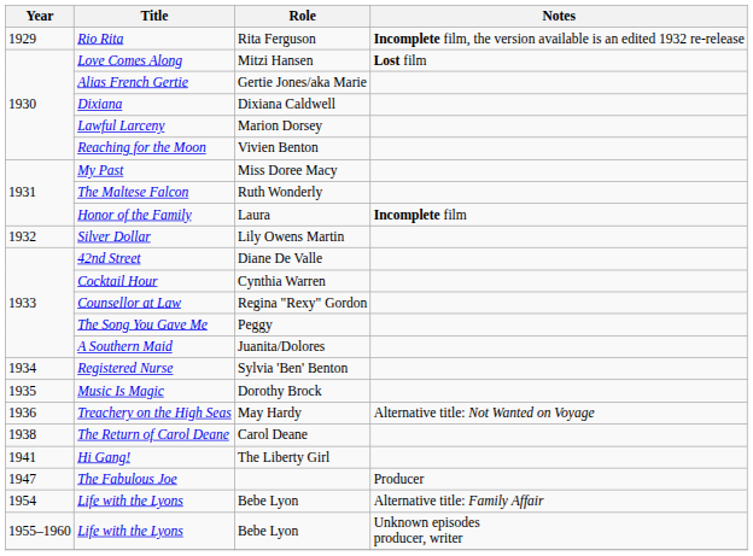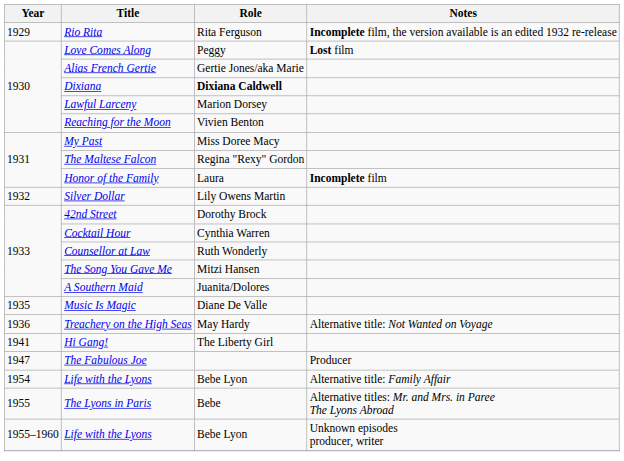 <table class="wikitable sortable">
 <tr>
 <th>Year</th>
 <th>Title</th>
 <th>Role</th>
 <th class="unsortable">Notes</th>
 </tr>
 <tr>
 <td>1929</td>
 <td><em><a href='#'>Rio Rita</a></em></td>
 <td>Rita Ferguson</td>
 <td><strong>Incomplete</strong> film, the version available is an edited 1932 re-release</td>
 </tr>
 <tr>
 <td rowspan=5>1930</td>
 <td><em><a href='#'>Love Comes Along</a></em></td>
-<td>Mitzi Hansen</td>
+<td>Peggy</td>
 <td><strong>Lost</strong> film</td>
 </tr>
 <tr>
 <td><em><a href='#'>Alias French Gertie</a></em></td>
 <td>Gertie Jones/aka Marie</td>
 <td></td>
 </tr>
 <tr>
 <td><em><a href='#'>Dixiana</a></em></td>
-<td>Dixiana Caldwell</td>
+<td><strong>Dixiana Caldwell</strong></td>
 <td></td>
 </tr>
 <tr>
 <td><em><a href='#'>Lawful Larceny</a></em></td>
 <td>Marion Dorsey</td>
 <td></td>
 </tr>
 <tr>
 <td><em><a href='#'>Reaching for the Moon</a></em></td>
 <td>Vivien Benton</td>
 <td></td>
 </tr>
 <tr>
 <td rowspan=3>1931</td>
 <td><em><a href='#'>My Past</a></em></td>
 <td>Miss Doree Macy</td>
 <td></td>
 </tr>
 <tr>
 <td><em><a href='#'>The Maltese Falcon</a></em></td>
-<td>Ruth Wonderly</td>
+<td>Regina "Rexy" Gordon</td>
 <td></td>
 </tr>
 <tr>
 <td><em><a href='#'>Honor of the Family</a></em></td>
 <td>Laura</td>
 <td><strong>Incomplete</strong> film</td>
 </tr>
 <tr>
 <td>1932</td>
 <td><em><a href='#'>Silver Dollar</a></em></td>
 <td>Lily Owens Martin</td>
 <td></td>
 </tr>
 <tr>
 <td rowspan=5>1933</td>
 <td><em><a href='#'>42nd Street</a></em></td>
-<td>Diane De Valle</td>
+<td>Dorothy Brock</td>
 <td></td>
 </tr>
 <tr>
 <td><em><a href='#'>Cocktail Hour</a></em></td>
 <td>Cynthia Warren</td>
 <td></td>
 </tr>
 <tr>
 <td><em><a href='#'>Counsellor at Law</a></em></td>
-<td>Regina "Rexy" Gordon</td>
+<td>Ruth Wonderly</td>
 <td></td>
 </tr>
 <tr>
 <td><em><a href='#'>The Song You Gave Me</a></em></td>
-<td>Peggy</td>
+<td>Mitzi Hansen</td>
 <td></td>
 </tr>
 <tr>
 <td><em><a href='#'>A Southern Maid</a></em></td>
 <td>Juanita/Dolores</td>
 <td></td>
 </tr>
 <tr>
-<td>1934</td>
-<td><em><a href='#'>Registered Nurse</a></em></td>
-<td>Sylvia 'Ben' Benton</td>
-<td></td>
-</tr>
-<tr>
 <td>1935</td>
 <td><em><a href='#'>Music Is Magic</a></em></td>
-<td>Dorothy Brock</td>
+<td>Diane De Valle</td>
 <td></td>
 </tr>
 <tr>
 <td>1936</td>
 <td><em><a href='#'>Treachery on the High Seas</a></em></td>
 <td>May Hardy</td>
 <td>Alternative title: <em>Not Wanted on Voyage</em></td>
-</tr>
-<tr>
-<td>1938</td>
-<td><em><a href='#'>The Return of Carol Deane</a></em></td>
-<td>Carol Deane</td>
-<td></td>
 </tr>
 <tr>
 <td>1941</td>
 <td><em><a href='#'>Hi Gang!</a></em></td>
 <td>The Liberty Girl</td>
 <td></td>
 </tr>
 <tr>
 <td>1947</td>
 <td><em><a href='#'>The Fabulous Joe</a></em></td>
 <td></td>
 <td>Producer</td>
 </tr>
 <tr>
 <td>1954</td>
 <td><em><a href='#'>Life with the Lyons</a></em></td>
 <td>Bebe Lyon</td>
 <td>Alternative title: <em>Family Affair</em></td>
 </tr>
 <tr>
+<td>1955</td>
+<td><em><a href='#'>The Lyons in Paris</a></em></td>
+<td>Bebe</td>
+<td>Alternative titles: <em>Mr. and Mrs. in Paree</em><br><em>The Lyons Abroad</em></td>
+</tr>
+<tr>
 <td>1955–1960</td>
 <td><em><a href='#'>Life with the Lyons</a></em></td>
 <td>Bebe Lyon</td>
 <td>Unknown episodes<br>producer, writer</td>
 </tr>
 <tr>
 </tr>
 </table>
